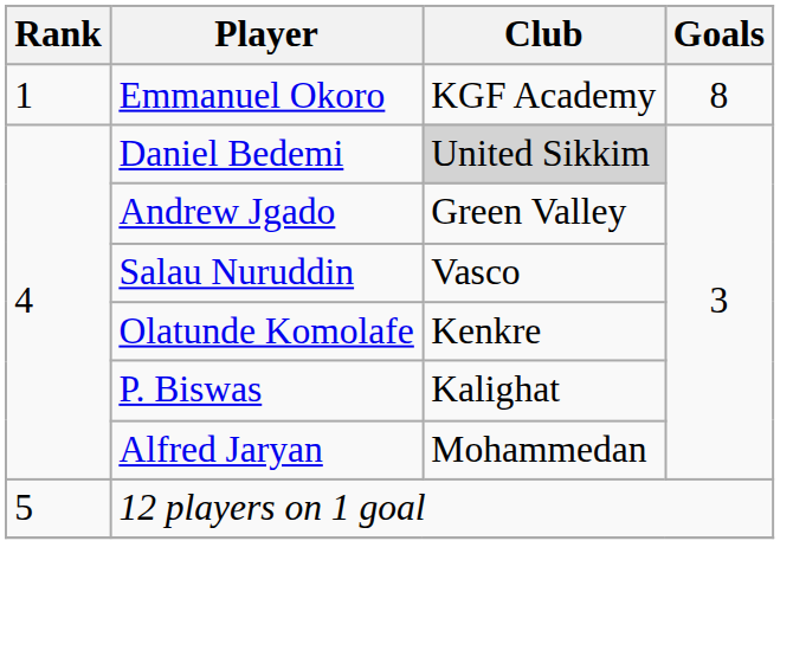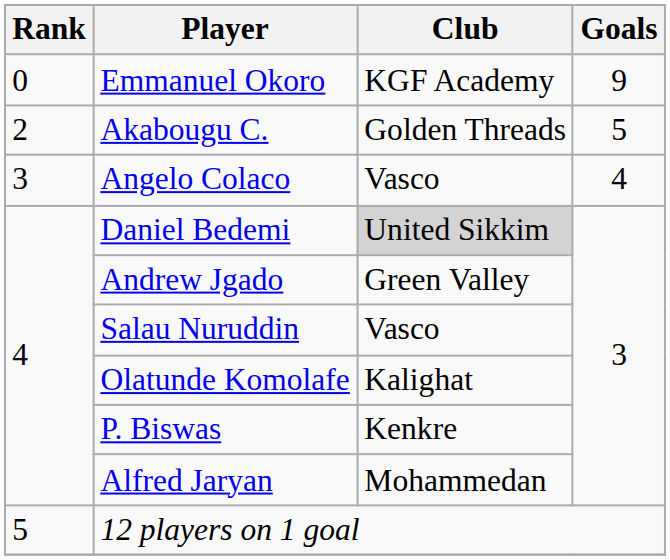 <table class="wikitable">
 <tr>
 <th>Rank</th>
 <th>Player</th>
 <th>Club</th>
 <th>Goals</th>
 </tr>
 <tr>
-<td>1</td>
+<td>0</td>
 <td align="left"> <a href='#'>Emmanuel Okoro</a></td>
 <td align="left">KGF Academy</td>
-<td style="text-align:center;">8</td>
+<td style="text-align:center;">9</td>
+</tr>
+<tr>
+<td>2</td>
+<td align="left"> <a href='#'>Akabougu C.</a></td>
+<td align="left">Golden Threads</td>
+<td style="text-align:center;">5</td>
+</tr>
+<tr>
+<td>3</td>
+<td align="left"> <a href='#'>Angelo Colaco</a></td>
+<td align="left">Vasco</td>
+<td style="text-align:center;">4</td>
 </tr>
 <tr>
 <td rowspan="6">4</td>
 <td align="left"> <a href='#'>Daniel Bedemi</a></td>
 <td align="left" style="background: lightgrey;">United Sikkim</td>
 <td rowspan="6" style="text-align:center;">3</td>
 </tr>
 <tr>
 <td align="left"> <a href='#'>Andrew Jgado</a></td>
 <td align="left">Green Valley</td>
 </tr>
 <tr>
 <td align="left"> <a href='#'>Salau Nuruddin</a></td>
 <td align="left">Vasco</td>
 </tr>
 <tr>
 <td align="left"> <a href='#'>Olatunde Komolafe</a></td>
-<td align="left">Kenkre</td>
+<td align="left">Kalighat</td>
 </tr>
 <tr>
 <td align="left"> <a href='#'>P. Biswas</a></td>
-<td align="left">Kalighat</td>
+<td align="left">Kenkre</td>
 </tr>
 <tr>
 <td align="left"> <a href='#'>Alfred Jaryan</a></td>
 <td align="left">Mohammedan</td>
 </tr>
 <tr>
 <td>5</td>
 <td colspan="3"><em>12 players on 1 goal</em></td>
 </tr>
 <tr>
 </tr>
 </table>
